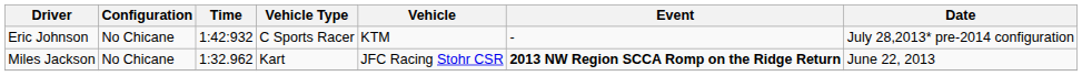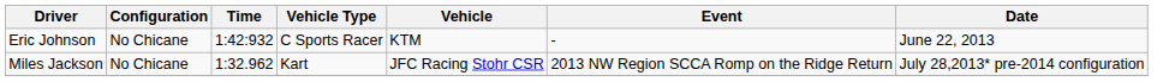 <table class="wikitable sortable">
 <tr>
 <th>Driver</th>
 <th>Configuration</th>
 <th>Time</th>
 <th>Vehicle Type</th>
 <th>Vehicle</th>
 <th>Event</th>
 <th>Date</th>
 </tr>
 <tr>
 <td>Eric Johnson</td>
 <td>No Chicane</td>
 <td>1:42:932</td>
 <td>C Sports Racer</td>
 <td>KTM</td>
 <td>-</td>
-<td>July 28,2013* pre-2014 configuration</td>
+<td>June 22, 2013</td>
 </tr>
 <tr>
 <td>Miles Jackson</td>
 <td>No Chicane</td>
 <td>1:32.962</td>
 <td>Kart</td>
 <td>JFC Racing <a href='#'>Stohr CSR</a></td>
-<td><strong>2013 NW Region SCCA Romp on the Ridge Return</strong></td>
-<td>June 22, 2013</td>
+<td>2013 NW Region SCCA Romp on the Ridge Return</td>
+<td>July 28,2013* pre-2014 configuration</td>
 </tr>
 <tr>
 </tr>
 </table>
